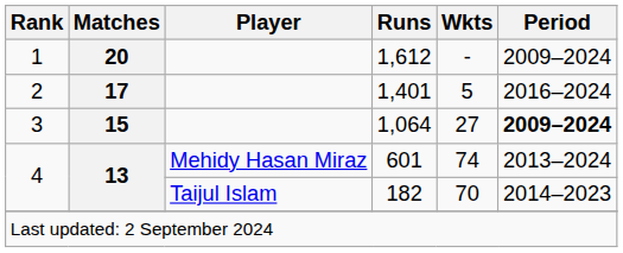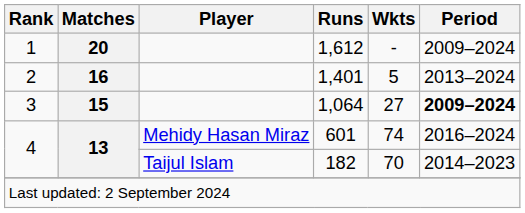 <table class="wikitable plainrowheaders sortable">
 <tr>
 <th scope=col>Rank</th>
 <th scope=col>Matches</th>
 <th scope=col>Player</th>
 <th scope=col>Runs</th>
 <th scope=col>Wkts</th>
 <th scope=col>Period</th>
 </tr>
 <tr>
 <td align=center>1</td>
 <th scope=row style=text-align:center;>20</th>
 <td></td>
 <td align=center>1,612</td>
 <td align=center>-</td>
 <td>2009–2024</td>
 </tr>
 <tr>
 <td align=center>2</td>
-<th scope=row style=text-align:center;>17</th>
+<th scope=row style=text-align:center;>16</th>
 <td></td>
 <td align=center>1,401</td>
 <td align=center>5</td>
-<td>2016–2024</td>
+<td>2013–2024</td>
 </tr>
 <tr>
 <td align=center>3</td>
 <th scope=row style=text-align:center;>15</th>
 <td></td>
 <td align=center>1,064</td>
 <td align=center>27</td>
 <td><strong>2009–2024</strong></td>
 </tr>
 <tr>
 <td align=center rowspan=2>4</td>
 <th scope=row style=text-align:center; rowspan=2>13</th>
 <td><a href='#'>Mehidy Hasan Miraz</a></td>
 <td align=center>601</td>
 <td align=center>74</td>
-<td>2013–2024</td>
+<td>2016–2024</td>
 </tr>
 <tr>
 <td><a href='#'>Taijul Islam</a></td>
 <td align=center>182</td>
 <td align=center>70</td>
 <td>2014–2023</td>
 </tr>
 <tr>
 </tr>
 <tr class=sortbottom>
 <td colspan=6><small>Last updated: 2 September 2024</small></td>
 </tr>
 </table>
